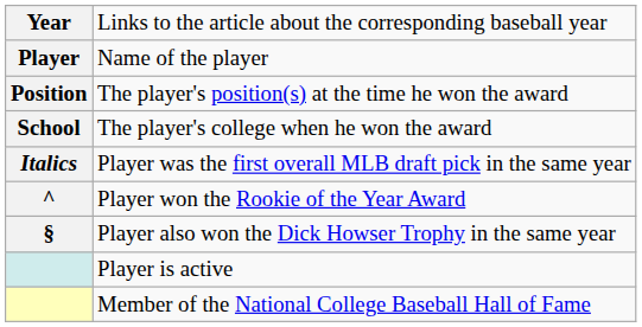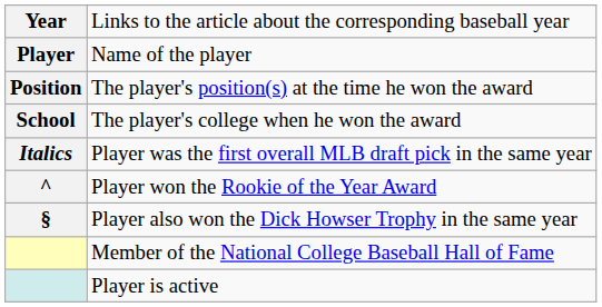 <table class="wikitable plainrowheaders">
 <tr>
 <th scope="row" style="text-align:center"><strong>Year</strong></th>
 <td>Links to the article about the corresponding baseball year</td>
 </tr>
 <tr>
 <th scope="row" style="text-align:center"><strong>Player</strong></th>
 <td>Name of the player</td>
 </tr>
 <tr>
 <th scope="row" style="text-align:center"><strong>Position</strong></th>
 <td>The player's <a href='#'>position(s)</a> at the time he won the award</td>
 </tr>
 <tr>
 <th scope="row" style="text-align:center"><strong>School</strong></th>
 <td>The player's college when he won the award</td>
 </tr>
 <tr>
 <th scope="row" style="text-align:center"><strong><em>Italics</em></strong></th>
 <td>Player was the <a href='#'>first overall MLB draft pick</a> in the same year</td>
 </tr>
 <tr>
 <th scope="row" style="text-align:center">^</th>
 <td>Player won the <a href='#'>Rookie of the Year Award</a></td>
 </tr>
 <tr>
 <th scope="row" style="text-align:center">§</th>
 <td>Player also won the <a href='#'>Dick Howser Trophy</a> in the same year</td>
 </tr>
 <tr>
+<th scope="row" style="text-align:center; background:#ffb;"></th>
+<td>Member of the <a href='#'>National College Baseball Hall of Fame</a></td>
+</tr>
+<tr>
 <th scope="row" style="text-align:center; background:#cfecec;"></th>
 <td>Player is active</td>
 </tr>
-<tr>
-<th scope="row" style="text-align:center; background:#ffb;"></th>
-<td>Member of the <a href='#'>National College Baseball Hall of Fame</a></td>
-</tr>
 </table>
